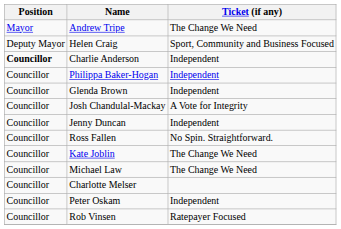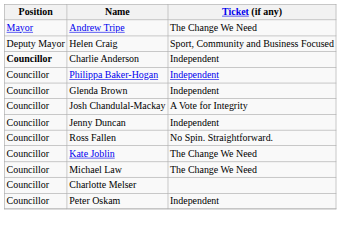 <table class="wikitable">
 <tr>
 <th>Position</th>
 <th>Name</th>
 <th><a href='#'>Ticket</a> (if any)</th>
 </tr>
 <tr>
 <td><a href='#'>Mayor</a></td>
 <td><a href='#'>Andrew Tripe</a></td>
 <td>The Change We Need</td>
 </tr>
 <tr>
 <td>Deputy Mayor</td>
 <td>Helen Craig</td>
 <td>Sport, Community and Business Focused</td>
 </tr>
 <tr>
 <td><strong>Councillor</strong></td>
 <td>Charlie Anderson</td>
 <td>Independent</td>
 </tr>
 <tr>
 <td>Councillor</td>
 <td><a href='#'>Philippa Baker-Hogan</a></td>
 <td><a href='#'>Independent</a></td>
 </tr>
 <tr>
 <td>Councillor</td>
 <td>Glenda Brown</td>
 <td>Independent</td>
 </tr>
 <tr>
 <td>Councillor</td>
 <td>Josh Chandulal-Mackay</td>
 <td>A Vote for Integrity</td>
 </tr>
 <tr>
 <td>Councillor</td>
 <td>Jenny Duncan</td>
 <td>Independent</td>
 </tr>
 <tr>
 <td>Councillor</td>
 <td>Ross Fallen</td>
 <td>No Spin. Straightforward.</td>
 </tr>
 <tr>
 <td>Councillor</td>
 <td><a href='#'>Kate Joblin</a></td>
 <td>The Change We Need</td>
 </tr>
 <tr>
 <td>Councillor</td>
 <td>Michael Law</td>
 <td>The Change We Need</td>
 </tr>
 <tr>
 <td>Councillor</td>
 <td>Charlotte Melser</td>
 <td></td>
 </tr>
 <tr>
 <td>Councillor</td>
 <td>Peter Oskam</td>
 <td>Independent</td>
 </tr>
 <tr>
-<td>Councillor</td>
-<td>Rob Vinsen</td>
-<td>Ratepayer Focused</td>
-</tr>
-<tr>
 </tr>
 </table>
